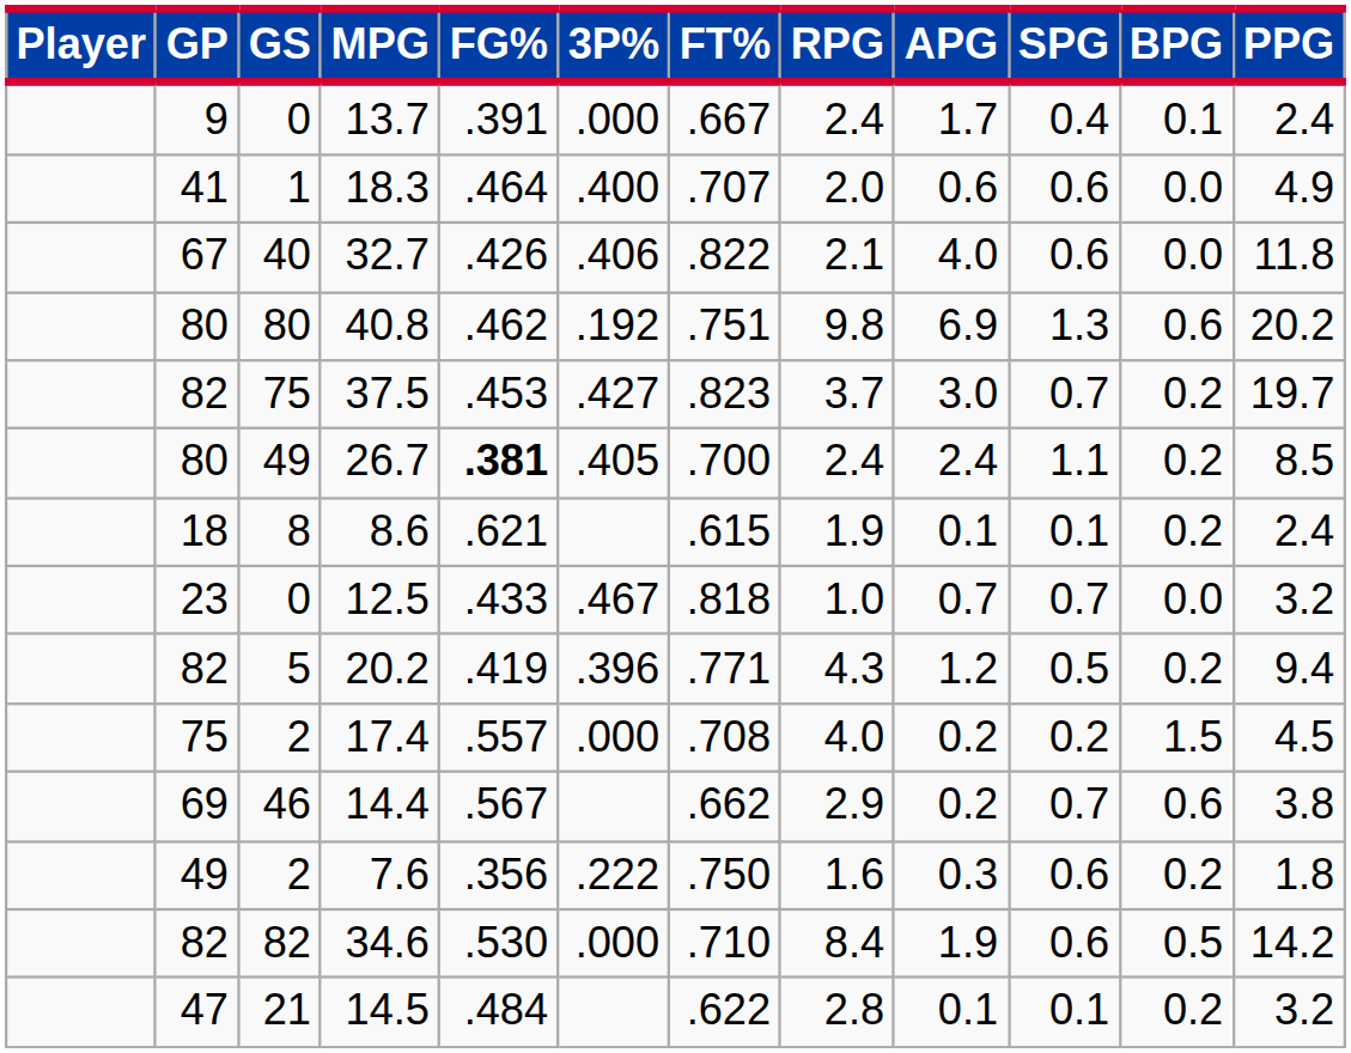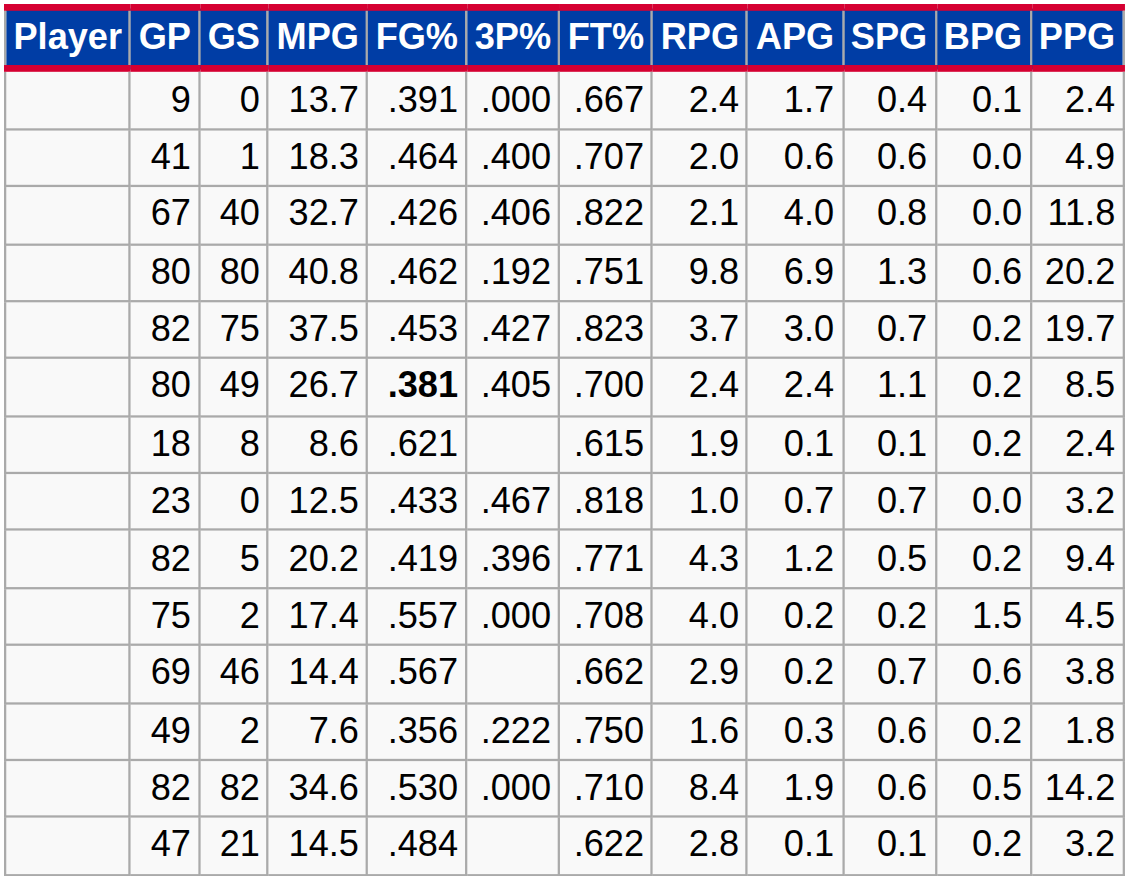 <table class="wikitable sortable" style="text-align:right;">
 <tr>
 <th style="background:#003DA5; color:#FFFFFF; border-top:#D50032 3px solid; border-bottom:#D50032 3px solid;">Player</th>
 <th style="background:#003DA5; color:#FFFFFF; border-top:#D50032 3px solid; border-bottom:#D50032 3px solid;">GP</th>
 <th style="background:#003DA5; color:#FFFFFF; border-top:#D50032 3px solid; border-bottom:#D50032 3px solid;">GS</th>
 <th style="background:#003DA5; color:#FFFFFF; border-top:#D50032 3px solid; border-bottom:#D50032 3px solid;">MPG</th>
 <th style="background:#003DA5; color:#FFFFFF; border-top:#D50032 3px solid; border-bottom:#D50032 3px solid;">FG%</th>
 <th style="background:#003DA5; color:#FFFFFF; border-top:#D50032 3px solid; border-bottom:#D50032 3px solid;">3P%</th>
 <th style="background:#003DA5; color:#FFFFFF; border-top:#D50032 3px solid; border-bottom:#D50032 3px solid;">FT%</th>
 <th style="background:#003DA5; color:#FFFFFF; border-top:#D50032 3px solid; border-bottom:#D50032 3px solid;">RPG</th>
 <th style="background:#003DA5; color:#FFFFFF; border-top:#D50032 3px solid; border-bottom:#D50032 3px solid;">APG</th>
 <th style="background:#003DA5; color:#FFFFFF; border-top:#D50032 3px solid; border-bottom:#D50032 3px solid;">SPG</th>
 <th style="background:#003DA5; color:#FFFFFF; border-top:#D50032 3px solid; border-bottom:#D50032 3px solid;">BPG</th>
 <th style="background:#003DA5; color:#FFFFFF; border-top:#D50032 3px solid; border-bottom:#D50032 3px solid;">PPG</th>
 </tr>
 <tr>
 <td></td>
 <td>9</td>
 <td>0</td>
 <td>13.7</td>
 <td>.391</td>
 <td>.000</td>
 <td>.667</td>
 <td>2.4</td>
 <td>1.7</td>
 <td>0.4</td>
 <td>0.1</td>
 <td>2.4</td>
 </tr>
 <tr>
 <td></td>
 <td>41</td>
 <td>1</td>
 <td>18.3</td>
 <td>.464</td>
 <td>.400</td>
 <td>.707</td>
 <td>2.0</td>
 <td>0.6</td>
 <td>0.6</td>
 <td>0.0</td>
 <td>4.9</td>
 </tr>
 <tr>
 <td></td>
 <td>67</td>
 <td>40</td>
 <td>32.7</td>
 <td>.426</td>
 <td>.406</td>
 <td>.822</td>
 <td>2.1</td>
 <td>4.0</td>
-<td>0.6</td>
+<td>0.8</td>
 <td>0.0</td>
 <td>11.8</td>
 </tr>
 <tr>
 <td></td>
 <td>80</td>
 <td>80</td>
 <td>40.8</td>
 <td>.462</td>
 <td>.192</td>
 <td>.751</td>
 <td>9.8</td>
 <td>6.9</td>
 <td>1.3</td>
 <td>0.6</td>
 <td>20.2</td>
 </tr>
 <tr>
 <td></td>
 <td>82</td>
 <td>75</td>
 <td>37.5</td>
 <td>.453</td>
 <td>.427</td>
 <td>.823</td>
 <td>3.7</td>
 <td>3.0</td>
 <td>0.7</td>
 <td>0.2</td>
 <td>19.7</td>
 </tr>
 <tr>
 <td></td>
 <td>80</td>
 <td>49</td>
 <td>26.7</td>
 <td><strong>.381</strong></td>
 <td>.405</td>
 <td>.700</td>
 <td>2.4</td>
 <td>2.4</td>
 <td>1.1</td>
 <td>0.2</td>
 <td>8.5</td>
 </tr>
 <tr>
 <td></td>
 <td>18</td>
 <td>8</td>
 <td>8.6</td>
 <td>.621</td>
 <td></td>
 <td>.615</td>
 <td>1.9</td>
 <td>0.1</td>
 <td>0.1</td>
 <td>0.2</td>
 <td>2.4</td>
 </tr>
 <tr>
 <td></td>
 <td>23</td>
 <td>0</td>
 <td>12.5</td>
 <td>.433</td>
 <td>.467</td>
 <td>.818</td>
 <td>1.0</td>
 <td>0.7</td>
 <td>0.7</td>
 <td>0.0</td>
 <td>3.2</td>
 </tr>
 <tr>
 <td></td>
 <td>82</td>
 <td>5</td>
 <td>20.2</td>
 <td>.419</td>
 <td>.396</td>
 <td>.771</td>
 <td>4.3</td>
 <td>1.2</td>
 <td>0.5</td>
 <td>0.2</td>
 <td>9.4</td>
 </tr>
 <tr>
 <td></td>
 <td>75</td>
 <td>2</td>
 <td>17.4</td>
 <td>.557</td>
 <td>.000</td>
 <td>.708</td>
 <td>4.0</td>
 <td>0.2</td>
 <td>0.2</td>
 <td>1.5</td>
 <td>4.5</td>
 </tr>
 <tr>
 <td></td>
 <td>69</td>
 <td>46</td>
 <td>14.4</td>
 <td>.567</td>
 <td></td>
 <td>.662</td>
 <td>2.9</td>
 <td>0.2</td>
 <td>0.7</td>
 <td>0.6</td>
 <td>3.8</td>
 </tr>
 <tr>
 <td></td>
 <td>49</td>
 <td>2</td>
 <td>7.6</td>
 <td>.356</td>
 <td>.222</td>
 <td>.750</td>
 <td>1.6</td>
 <td>0.3</td>
 <td>0.6</td>
 <td>0.2</td>
 <td>1.8</td>
 </tr>
 <tr>
 <td></td>
 <td>82</td>
 <td>82</td>
 <td>34.6</td>
 <td>.530</td>
 <td>.000</td>
 <td>.710</td>
 <td>8.4</td>
 <td>1.9</td>
 <td>0.6</td>
 <td>0.5</td>
 <td>14.2</td>
 </tr>
 <tr>
 <td></td>
 <td>47</td>
 <td>21</td>
 <td>14.5</td>
 <td>.484</td>
 <td></td>
 <td>.622</td>
 <td>2.8</td>
 <td>0.1</td>
 <td>0.1</td>
 <td>0.2</td>
 <td>3.2</td>
 </tr>
 </table>
